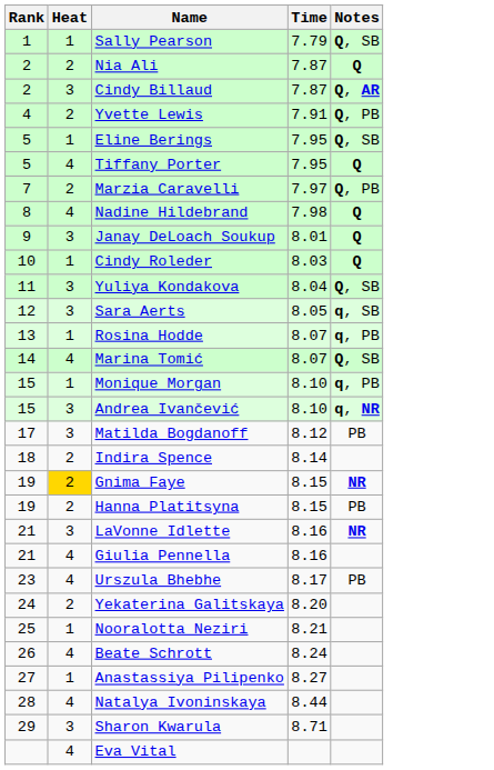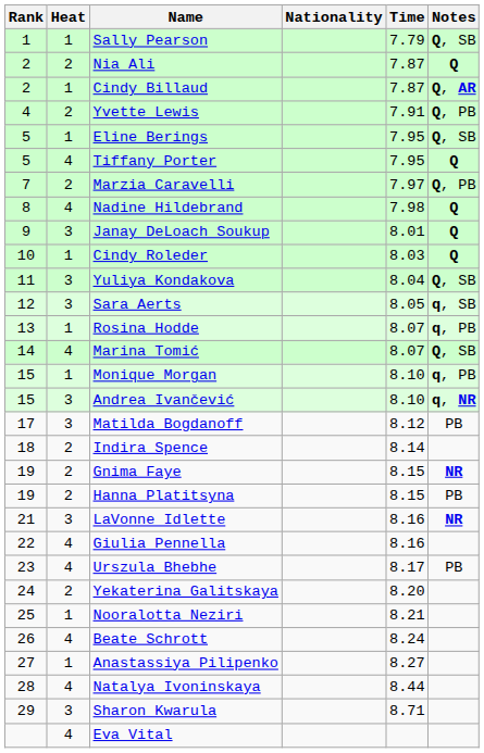 <table class="wikitable sortable" style="text-align:center">
 <tr>
 <th>Rank</th>
 <th>Heat</th>
 <th>Name</th>
+<th>Nationality</th>
 <th>Time</th>
 <th>Notes</th>
 </tr>
 <tr bgcolor=ccffcc>
 <td>1</td>
 <td>1</td>
 <td align=left><a href='#'>Sally Pearson</a></td>
+<td align=left></td>
 <td>7.79</td>
 <td><strong>Q</strong>, SB</td>
 </tr>
 <tr bgcolor=ccffcc>
 <td>2</td>
 <td>2</td>
 <td align=left><a href='#'>Nia Ali</a></td>
+<td align=left></td>
 <td>7.87</td>
 <td><strong>Q</strong></td>
 </tr>
 <tr bgcolor=ccffcc>
 <td>2</td>
-<td>3</td>
+<td>1</td>
 <td align=left><a href='#'>Cindy Billaud</a></td>
+<td align=left></td>
 <td>7.87</td>
 <td><strong>Q</strong>, <strong><a href='#'>AR</a></strong></td>
 </tr>
 <tr bgcolor=ccffcc>
 <td>4</td>
 <td>2</td>
 <td align=left><a href='#'>Yvette Lewis</a></td>
+<td align=left></td>
 <td>7.91</td>
 <td><strong>Q</strong>, PB</td>
 </tr>
 <tr bgcolor=ccffcc>
 <td>5</td>
 <td>1</td>
 <td align=left><a href='#'>Eline Berings</a></td>
+<td align=left></td>
 <td>7.95</td>
 <td><strong>Q</strong>, SB</td>
 </tr>
 <tr bgcolor=ccffcc>
 <td>5</td>
 <td>4</td>
 <td align=left><a href='#'>Tiffany Porter</a></td>
+<td align=left></td>
 <td>7.95</td>
 <td><strong>Q</strong></td>
 </tr>
 <tr bgcolor=ccffcc>
 <td>7</td>
 <td>2</td>
 <td align=left><a href='#'>Marzia Caravelli</a></td>
+<td align=left></td>
 <td>7.97</td>
 <td><strong>Q</strong>, PB</td>
 </tr>
 <tr bgcolor=ccffcc>
 <td>8</td>
 <td>4</td>
 <td align=left><a href='#'>Nadine Hildebrand</a></td>
+<td align=left></td>
 <td>7.98</td>
 <td><strong>Q</strong></td>
 </tr>
 <tr bgcolor=ccffcc>
 <td>9</td>
 <td>3</td>
 <td align=left><a href='#'>Janay DeLoach Soukup</a></td>
+<td align=left></td>
 <td>8.01</td>
 <td><strong>Q</strong></td>
 </tr>
 <tr bgcolor=ccffcc>
 <td>10</td>
 <td>1</td>
 <td align=left><a href='#'>Cindy Roleder</a></td>
+<td align=left></td>
 <td>8.03</td>
 <td><strong>Q</strong></td>
 </tr>
 <tr bgcolor=ccffcc>
 <td>11</td>
 <td>3</td>
 <td align=left><a href='#'>Yuliya Kondakova</a></td>
+<td align=left></td>
 <td>8.04</td>
 <td><strong>Q</strong>, SB</td>
 </tr>
 <tr bgcolor=ddffdd>
 <td>12</td>
 <td>3</td>
 <td align=left><a href='#'>Sara Aerts</a></td>
+<td align=left></td>
 <td>8.05</td>
 <td><strong>q</strong>, SB</td>
 </tr>
 <tr bgcolor=ddffdd>
 <td>13</td>
 <td>1</td>
 <td align=left><a href='#'>Rosina Hodde</a></td>
+<td align=left></td>
 <td>8.07</td>
 <td><strong>q</strong>, PB</td>
 </tr>
 <tr bgcolor=ccffcc>
 <td>14</td>
 <td>4</td>
 <td align=left><a href='#'>Marina Tomić</a></td>
+<td align=left></td>
 <td>8.07</td>
 <td><strong>Q</strong>, SB</td>
 </tr>
 <tr bgcolor=ddffdd>
 <td>15</td>
 <td>1</td>
 <td align=left><a href='#'>Monique Morgan</a></td>
+<td align=left></td>
 <td>8.10</td>
 <td><strong>q</strong>, PB</td>
 </tr>
 <tr bgcolor=ddffdd>
 <td>15</td>
 <td>3</td>
 <td align=left><a href='#'>Andrea Ivančević</a></td>
+<td align=left></td>
 <td>8.10</td>
 <td><strong>q</strong>, <strong><a href='#'>NR</a></strong></td>
 </tr>
 <tr>
 <td>17</td>
 <td>3</td>
 <td align=left><a href='#'>Matilda Bogdanoff</a></td>
+<td align=left></td>
 <td>8.12</td>
 <td>PB</td>
 </tr>
 <tr>
 <td>18</td>
 <td>2</td>
 <td align=left><a href='#'>Indira Spence</a></td>
+<td align=left></td>
 <td>8.14</td>
 <td></td>
 </tr>
 <tr>
 <td>19</td>
-<td style="background: gold;">2</td>
+<td>2</td>
 <td align=left><a href='#'>Gnima Faye</a></td>
+<td align=left></td>
 <td>8.15</td>
 <td><strong><a href='#'>NR</a></strong></td>
 </tr>
 <tr>
 <td>19</td>
 <td>2</td>
 <td align=left><a href='#'>Hanna Platitsyna</a></td>
+<td align=left></td>
 <td>8.15</td>
 <td>PB</td>
 </tr>
 <tr>
 <td>21</td>
 <td>3</td>
 <td align=left><a href='#'>LaVonne Idlette</a></td>
+<td align=left></td>
 <td>8.16</td>
 <td><strong><a href='#'>NR</a></strong></td>
 </tr>
 <tr>
-<td>21</td>
+<td>22</td>
 <td>4</td>
 <td align=left><a href='#'>Giulia Pennella</a></td>
+<td align=left></td>
 <td>8.16</td>
 <td></td>
 </tr>
 <tr>
 <td>23</td>
 <td>4</td>
 <td align=left><a href='#'>Urszula Bhebhe</a></td>
+<td align=left></td>
 <td>8.17</td>
 <td>PB</td>
 </tr>
 <tr>
 <td>24</td>
 <td>2</td>
 <td align=left><a href='#'>Yekaterina Galitskaya</a></td>
+<td align=left></td>
 <td>8.20</td>
 <td></td>
 </tr>
 <tr>
 <td>25</td>
 <td>1</td>
 <td align=left><a href='#'>Nooralotta Neziri</a></td>
+<td align=left></td>
 <td>8.21</td>
 <td></td>
 </tr>
 <tr>
 <td>26</td>
 <td>4</td>
 <td align=left><a href='#'>Beate Schrott</a></td>
+<td align=left></td>
 <td>8.24</td>
 <td></td>
 </tr>
 <tr>
 <td>27</td>
 <td>1</td>
 <td align=left><a href='#'>Anastassiya Pilipenko</a></td>
+<td align=left></td>
 <td>8.27</td>
 <td></td>
 </tr>
 <tr>
 <td>28</td>
 <td>4</td>
 <td align=left><a href='#'>Natalya Ivoninskaya</a></td>
+<td align=left></td>
 <td>8.44</td>
 <td></td>
 </tr>
 <tr>
 <td>29</td>
 <td>3</td>
 <td align=left><a href='#'>Sharon Kwarula</a></td>
+<td align=left></td>
 <td>8.71</td>
 <td></td>
 </tr>
 <tr>
 <td></td>
 <td>4</td>
 <td align=left><a href='#'>Eva Vital</a></td>
+<td align=left></td>
 <td></td>
 <td></td>
 </tr>
 </table>
